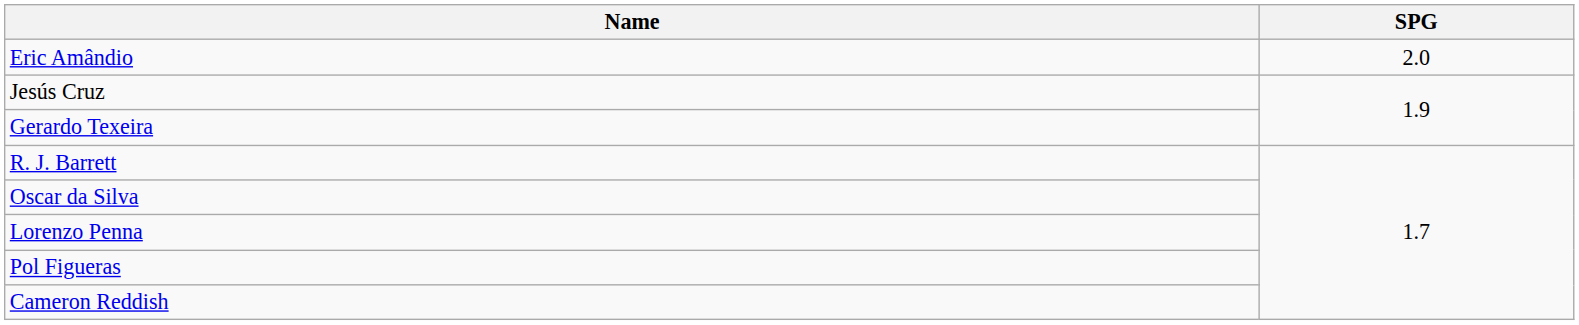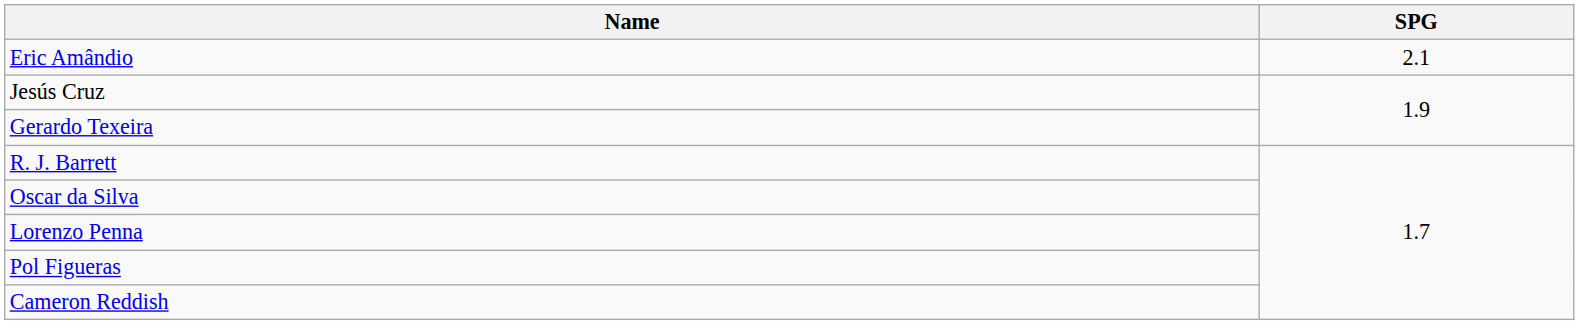 <table class=wikitable width="90%">
 <tr>
 <th width="80%">Name</th>
 <th width="20%">SPG</th>
 </tr>
 <tr>
 <td> <a href='#'>Eric Amândio</a></td>
-<td align=center>2.0</td>
+<td align=center>2.1</td>
 </tr>
 <tr>
 <td> Jesús Cruz</td>
 <td align=center rowspan=2>1.9</td>
 </tr>
 <tr>
 <td> <a href='#'>Gerardo Texeira</a></td>
 </tr>
 <tr>
 <td> <a href='#'>R. J. Barrett</a></td>
 <td align=center rowspan=5>1.7</td>
 </tr>
 <tr>
 <td> <a href='#'>Oscar da Silva</a></td>
 </tr>
 <tr>
 <td> <a href='#'>Lorenzo Penna</a></td>
 </tr>
 <tr>
 <td> <a href='#'>Pol Figueras</a></td>
 </tr>
 <tr>
 <td> <a href='#'>Cameron Reddish</a></td>
 </tr>
 </table>
